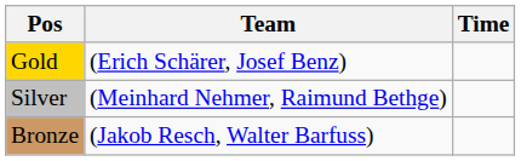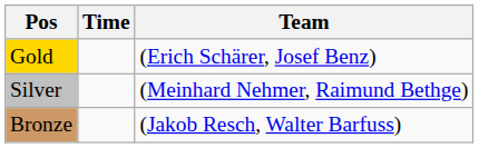 <table class="wikitable">
 <tr>
 <th>Pos</th>
+<th>Time</th>
 <th>Team</th>
-<th>Time</th>
 </tr>
 <tr>
 <td style="background:gold">Gold</td>
+<td></td>
 <td> (<a href='#'>Erich Schärer</a>, <a href='#'>Josef Benz</a>)</td>
-<td></td>
 </tr>
 <tr>
 <td style="background:silver">Silver</td>
+<td></td>
 <td> (<a href='#'>Meinhard Nehmer</a>, <a href='#'>Raimund Bethge</a>)</td>
-<td></td>
 </tr>
 <tr>
 <td style="background:#cc9966">Bronze</td>
+<td></td>
 <td> (<a href='#'>Jakob Resch</a>, <a href='#'>Walter Barfuss</a>)</td>
-<td></td>
 </tr>
 </table>
